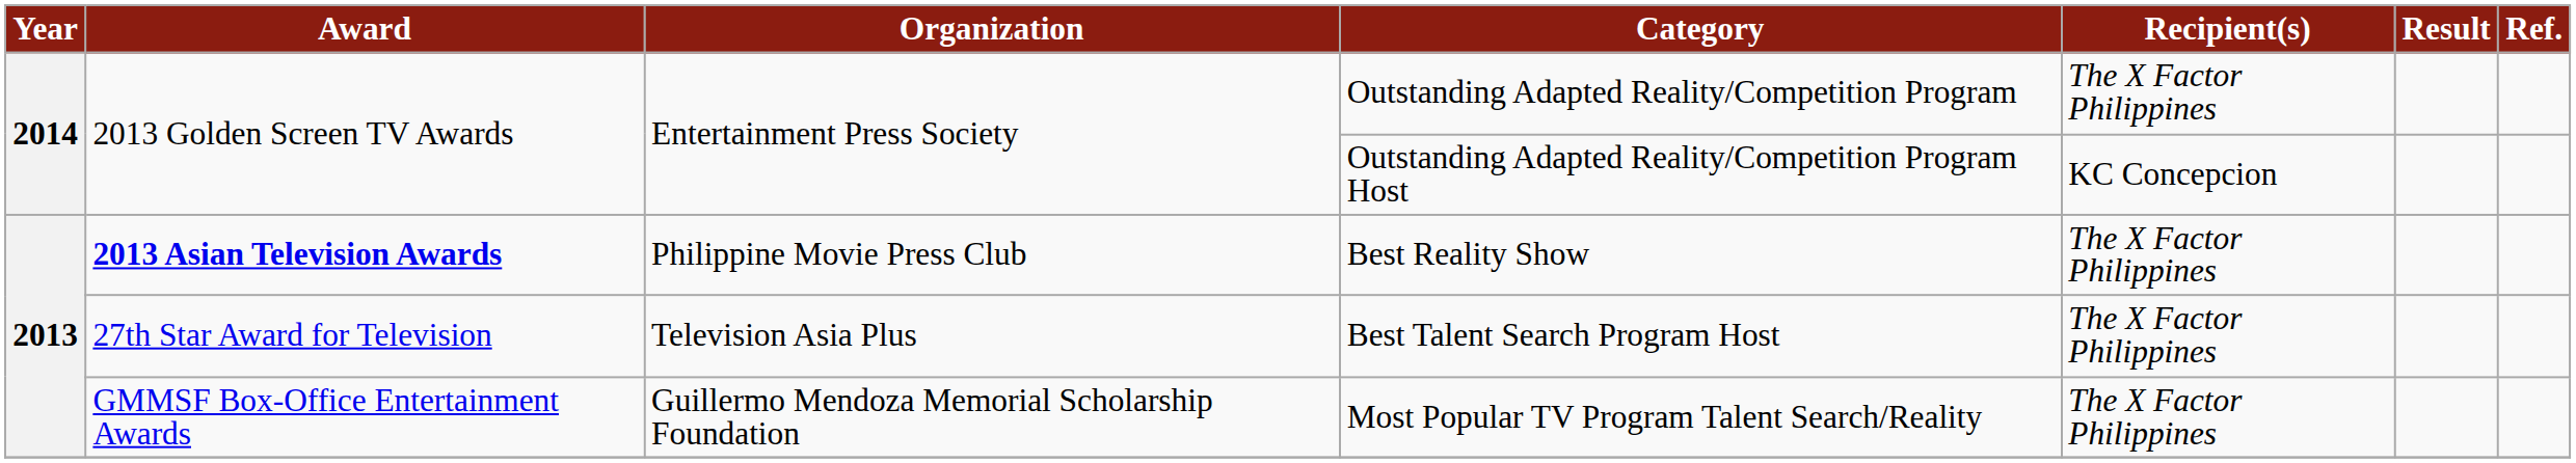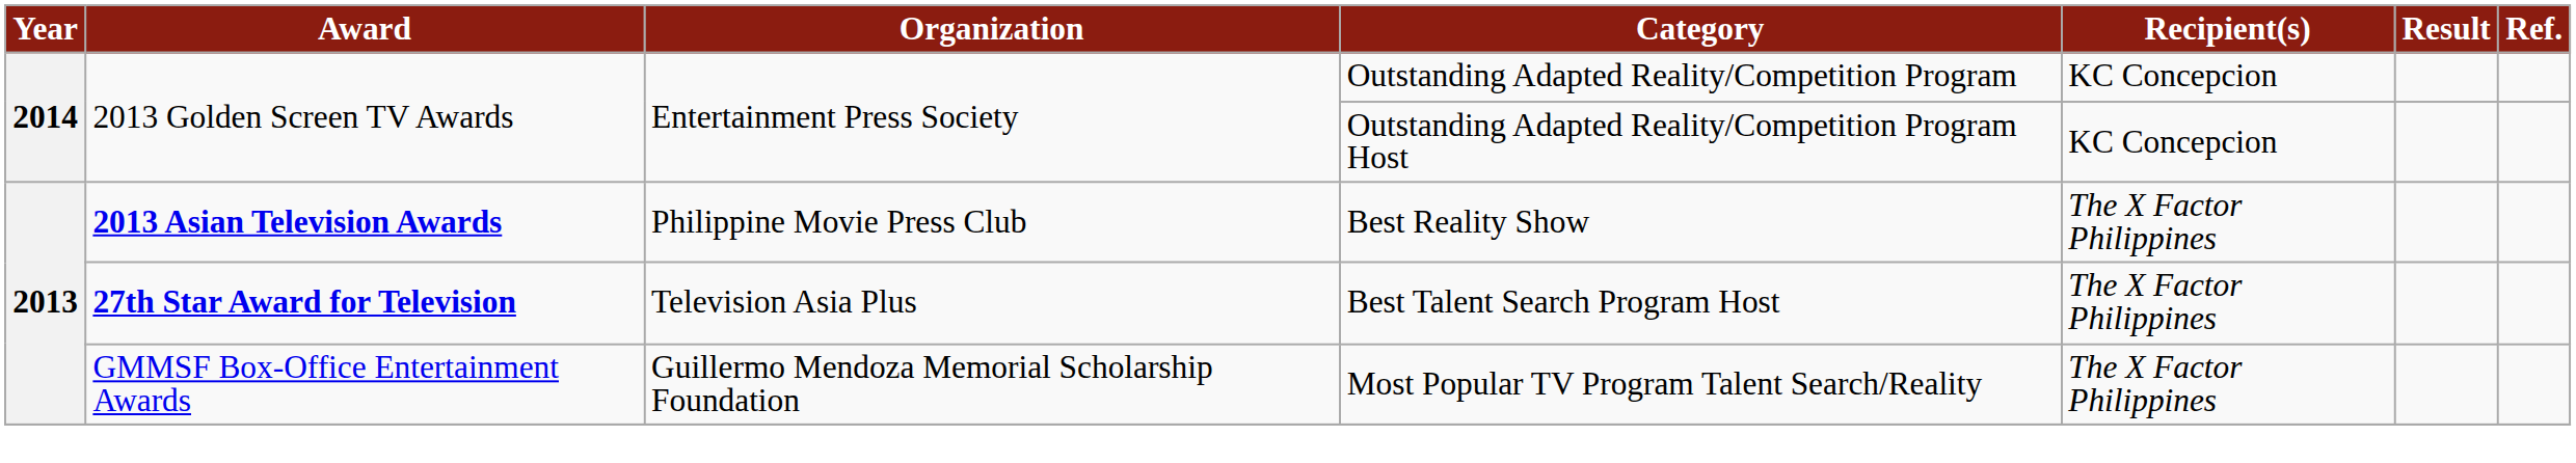 <table class="wikitable" style="text-align:left; background:#f9f9f9; font-size:99%; line-height:16px;" width="auto">
 <tr>
 <th style="background:#8b1c10; color:white;">Year</th>
 <th style="background:#8b1c10; color:white;">Award</th>
 <th style="background:#8b1c10; color:white;">Organization</th>
 <th style="background:#8b1c10; color:white;">Category</th>
 <th style="background:#8b1c10; color:white;">Recipient(s)</th>
 <th style="background:#8b1c10; color:white;">Result</th>
 <th style="background:#8b1c10; color:white;">Ref.</th>
 </tr>
 <tr>
 <th rowspan="2">2014</th>
 <td rowspan="2">2013 Golden Screen TV Awards</td>
 <td rowspan="2">Entertainment Press Society</td>
 <td>Outstanding Adapted Reality/Competition Program</td>
-<td><em>The X Factor Philippines</em></td>
+<td>KC Concepcion</td>
 <td></td>
 <td align="center"></td>
 </tr>
 <tr>
 <td>Outstanding Adapted Reality/Competition Program Host</td>
 <td>KC Concepcion</td>
 <td></td>
 <td align="center"></td>
 </tr>
 <tr>
 <th rowspan="3">2013</th>
 <td><strong><a href='#'>2013 Asian Television Awards</a></strong></td>
 <td>Philippine Movie Press Club</td>
 <td>Best Reality Show</td>
 <td><em>The X Factor Philippines</em></td>
 <td></td>
 <td align="center"></td>
 </tr>
 <tr>
-<td><a href='#'>27th Star Award for Television</a></td>
+<td><strong><a href='#'>27th Star Award for Television</a></strong></td>
 <td>Television Asia Plus</td>
 <td>Best Talent Search Program Host</td>
 <td><em>The X Factor Philippines</em></td>
 <td></td>
 <td align="center"></td>
 </tr>
 <tr>
 <td><a href='#'>GMMSF Box-Office Entertainment Awards</a></td>
 <td>Guillermo Mendoza Memorial Scholarship Foundation</td>
 <td>Most Popular TV Program Talent Search/Reality</td>
 <td><em>The X Factor Philippines</em></td>
 <td></td>
 <td align="center"></td>
 </tr>
 <tr>
 </tr>
 </table>
